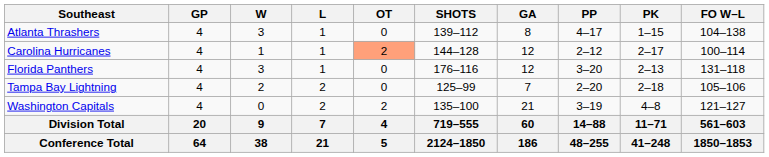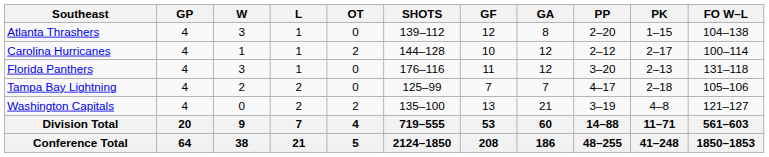 <table class="wikitable" style="text-align:center; width:65em; font-size:85%;">
 <tr>
 <th width="20%">Southeast</th>
 <th width="7.5%">GP</th>
 <th width="7.5%">W</th>
 <th width="7.5%">L</th>
 <th width="7.5%">OT</th>
 <th width="10%">SHOTS</th>
+<th width="7.5%">GF</th>
 <th width="7.5%">GA</th>
 <th width="7.5%">PP</th>
 <th width="7.5%">PK</th>
 <th width="10%">FO W–L</th>
 </tr>
 <tr>
 <td align=left><a href='#'>Atlanta Thrashers</a></td>
 <td>4</td>
 <td>3</td>
 <td>1</td>
 <td>0</td>
 <td>139–112</td>
+<td>12</td>
 <td>8</td>
-<td>4–17</td>
+<td>2–20</td>
 <td>1–15</td>
 <td>104–138</td>
 </tr>
 <tr>
 <td align=left><a href='#'>Carolina Hurricanes</a></td>
 <td>4</td>
 <td>1</td>
 <td>1</td>
-<td style="background: lightsalmon;">2</td>
+<td>2</td>
 <td>144–128</td>
+<td>10</td>
 <td>12</td>
 <td>2–12</td>
 <td>2–17</td>
 <td>100–114</td>
 </tr>
 <tr>
 <td align=left><a href='#'>Florida Panthers</a></td>
 <td>4</td>
 <td>3</td>
 <td>1</td>
 <td>0</td>
 <td>176–116</td>
+<td>11</td>
 <td>12</td>
 <td>3–20</td>
 <td>2–13</td>
 <td>131–118</td>
 </tr>
 <tr>
 <td align=left><a href='#'>Tampa Bay Lightning</a></td>
 <td>4</td>
 <td>2</td>
 <td>2</td>
 <td>0</td>
 <td>125–99</td>
 <td>7</td>
-<td>2–20</td>
+<td>7</td>
+<td>4–17</td>
 <td>2–18</td>
 <td>105–106</td>
 </tr>
 <tr>
 <td align=left><a href='#'>Washington Capitals</a></td>
 <td>4</td>
 <td>0</td>
 <td>2</td>
 <td>2</td>
 <td>135–100</td>
+<td>13</td>
 <td>21</td>
 <td>3–19</td>
 <td>4–8</td>
 <td>121–127</td>
 </tr>
 <tr>
 <th>Division Total</th>
 <th>20</th>
 <th>9</th>
 <th>7</th>
 <th>4</th>
 <th>719–555</th>
+<th>53</th>
 <th>60</th>
 <th>14–88</th>
 <th>11–71</th>
 <th>561–603</th>
 </tr>
 <tr>
 <th>Conference Total</th>
 <th>64</th>
 <th>38</th>
 <th>21</th>
 <th>5</th>
 <th>2124–1850</th>
+<th>208</th>
 <th>186</th>
 <th>48–255</th>
 <th>41–248</th>
 <th>1850–1853</th>
 </tr>
 </table>
